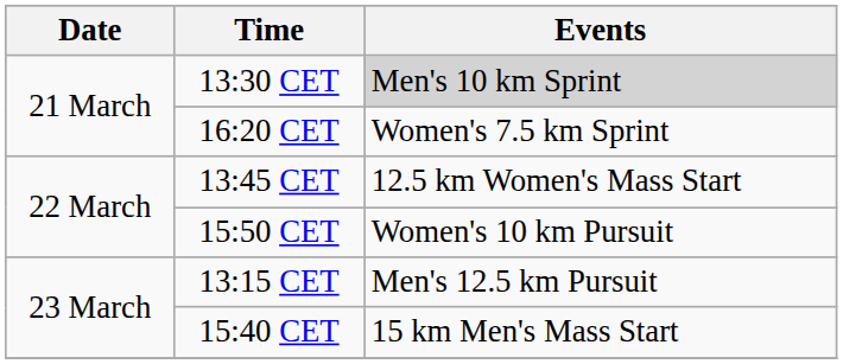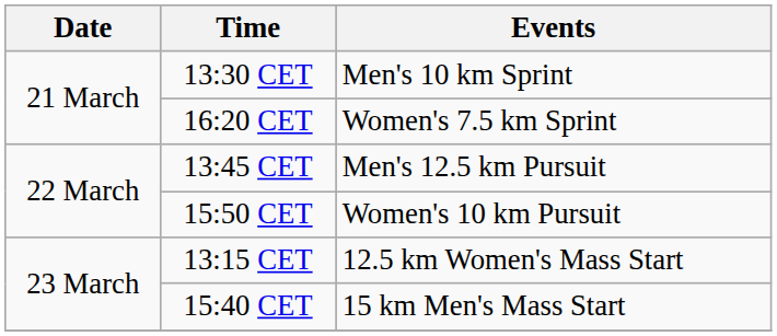 <table class="wikitable" style="text-align: center" width="420">
 <tr>
 <th>Date</th>
 <th>Time</th>
 <th>Events</th>
 </tr>
 <tr>
 <td rowspan=2>21 March</td>
 <td>13:30 <a href='#'>CET</a></td>
-<td style="background: lightgrey; text-align: left">Men's 10 km Sprint</td>
+<td style="text-align: left">Men's 10 km Sprint</td>
 </tr>
 <tr>
 <td>16:20 <a href='#'>CET</a></td>
 <td style="text-align: left">Women's 7.5 km Sprint</td>
 </tr>
 <tr>
 <td rowspan=2>22 March</td>
 <td>13:45 <a href='#'>CET</a></td>
-<td style="text-align: left">12.5 km Women's Mass Start</td>
+<td style="text-align: left">Men's 12.5 km Pursuit</td>
 </tr>
 <tr>
 <td>15:50 <a href='#'>CET</a></td>
 <td style="text-align: left">Women's 10 km Pursuit</td>
 </tr>
 <tr>
 <td rowspan=2>23 March</td>
 <td>13:15 <a href='#'>CET</a></td>
-<td style="text-align: left">Men's 12.5 km Pursuit</td>
+<td style="text-align: left">12.5 km Women's Mass Start</td>
 </tr>
 <tr>
 <td>15:40 <a href='#'>CET</a></td>
 <td style="text-align: left">15 km Men's Mass Start</td>
 </tr>
 <tr>
 </tr>
 </table>
